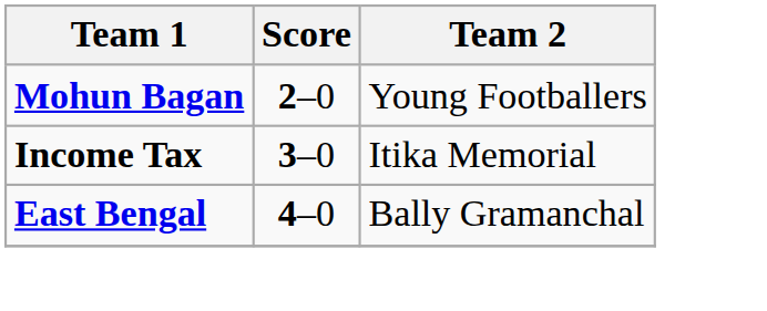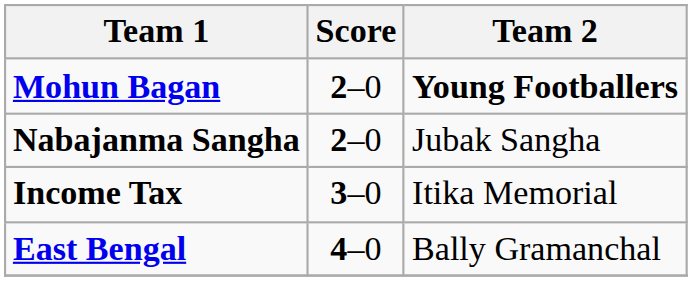 <table class="wikitable" style="text-align:left">
 <tr>
 <th>Team 1</th>
 <th>Score</th>
 <th>Team 2</th>
 </tr>
 <tr>
 <td><strong><a href='#'>Mohun Bagan</a></strong></td>
 <td align="center"><strong>2</strong>–0</td>
-<td>Young Footballers</td>
+<td><strong>Young Footballers</strong></td>
+</tr>
+<tr>
+<td><strong>Nabajanma Sangha</strong></td>
+<td align="center"><strong>2</strong>–0</td>
+<td>Jubak Sangha</td>
 </tr>
 <tr>
 <td><strong>Income Tax</strong></td>
 <td align="center"><strong>3</strong>–0</td>
 <td>Itika Memorial</td>
 </tr>
 <tr>
 <td><a href='#'><strong>East Bengal</strong></a></td>
 <td align="center"><strong>4</strong>–0</td>
 <td>Bally Gramanchal</td>
 </tr>
 <tr>
 </tr>
 </table>
